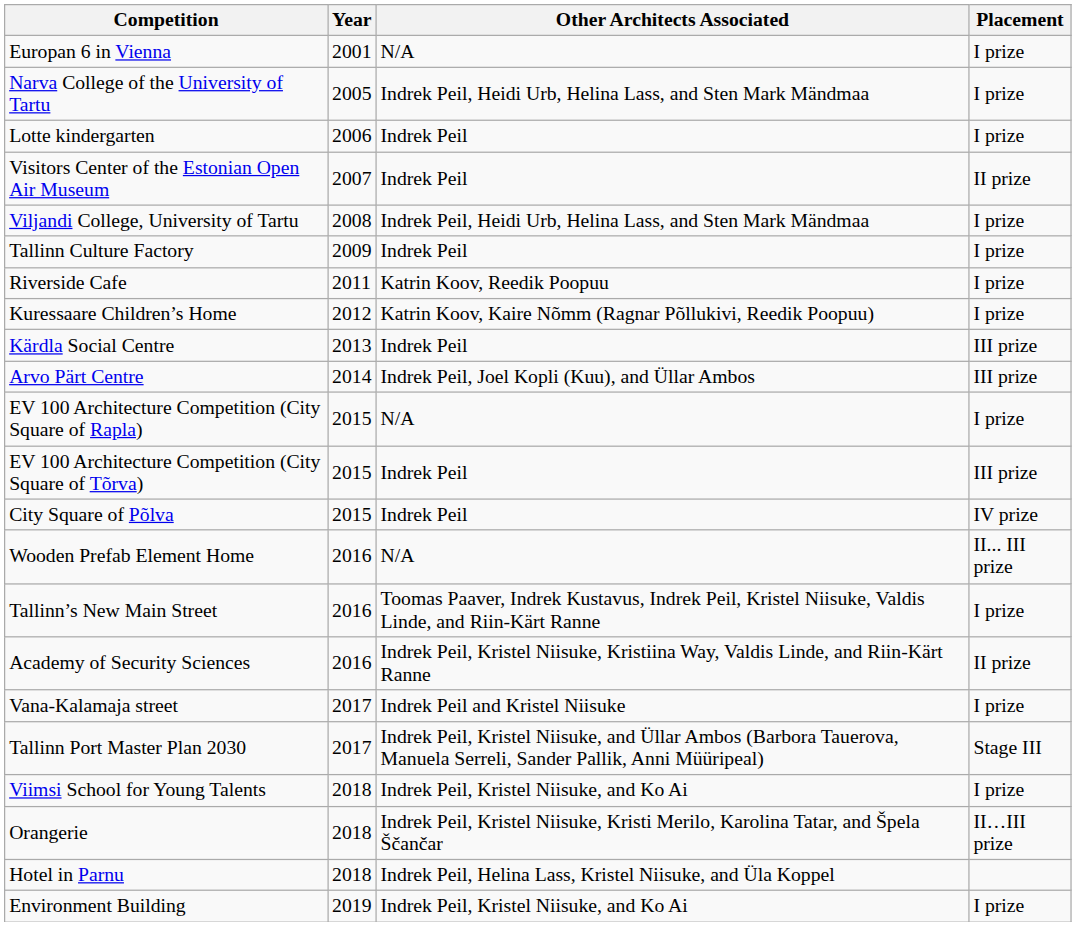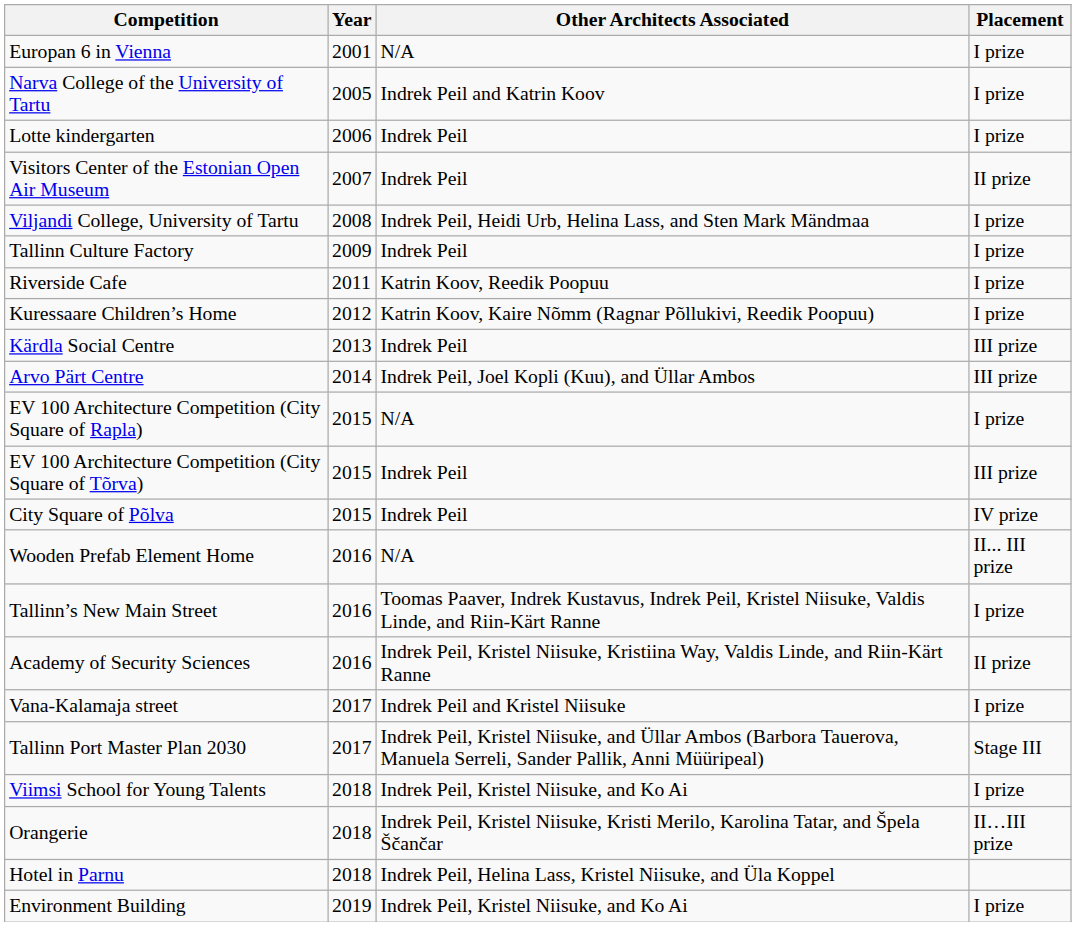 <table class="wikitable">
 <tr>
 <th>Competition</th>
 <th>Year</th>
 <th>Other Architects Associated</th>
 <th>Placement</th>
 </tr>
 <tr>
 <td>Europan 6 in <a href='#'>Vienna</a></td>
 <td>2001</td>
 <td>N/A</td>
 <td>I prize</td>
 </tr>
 <tr>
 <td><a href='#'>Narva</a> College of the <a href='#'>University of Tartu</a></td>
 <td>2005</td>
-<td>Indrek Peil, Heidi Urb, Helina Lass,  and Sten Mark Mändmaa</td>
+<td>Indrek Peil and Katrin Koov</td>
 <td>I prize</td>
 </tr>
 <tr>
 <td>Lotte kindergarten</td>
 <td>2006</td>
 <td>Indrek Peil</td>
 <td>I prize</td>
 </tr>
 <tr>
 <td>Visitors Center of the <a href='#'>Estonian Open Air Museum</a></td>
 <td>2007</td>
 <td>Indrek Peil</td>
 <td>II prize</td>
 </tr>
 <tr>
 <td><a href='#'>Viljandi</a> College, University of Tartu</td>
 <td>2008</td>
 <td>Indrek Peil, Heidi Urb, Helina Lass,  and Sten Mark Mändmaa</td>
 <td>I prize</td>
 </tr>
 <tr>
 <td>Tallinn Culture Factory</td>
 <td>2009</td>
 <td>Indrek Peil</td>
 <td>I prize</td>
 </tr>
 <tr>
 <td>Riverside Cafe</td>
 <td>2011</td>
 <td>Katrin Koov, Reedik Poopuu</td>
 <td>I prize</td>
 </tr>
 <tr>
 <td>Kuressaare Children’s Home</td>
 <td>2012</td>
 <td>Katrin Koov, Kaire Nõmm (Ragnar Põllukivi, Reedik Poopuu)</td>
 <td>I prize</td>
 </tr>
 <tr>
 <td><a href='#'>Kärdla</a> Social Centre</td>
 <td>2013</td>
 <td>Indrek Peil</td>
 <td>III prize</td>
 </tr>
 <tr>
 <td><a href='#'>Arvo Pärt Centre</a></td>
 <td>2014</td>
 <td>Indrek Peil, Joel Kopli (Kuu), and Üllar Ambos</td>
 <td>III prize</td>
 </tr>
 <tr>
 <td>EV 100 Architecture Competition (City Square of <a href='#'>Rapla</a>)</td>
 <td>2015</td>
 <td>N/A</td>
 <td>I prize</td>
 </tr>
 <tr>
 <td>EV 100 Architecture Competition (City Square of <a href='#'>Tõrva</a>)</td>
 <td>2015</td>
 <td>Indrek Peil</td>
 <td>III prize</td>
 </tr>
 <tr>
 <td>City Square of <a href='#'>Põlva</a></td>
 <td>2015</td>
 <td>Indrek Peil</td>
 <td>IV prize</td>
 </tr>
 <tr>
 <td>Wooden Prefab Element Home</td>
 <td>2016</td>
 <td>N/A</td>
 <td>II... III prize</td>
 </tr>
 <tr>
 <td>Tallinn’s New Main Street</td>
 <td>2016</td>
 <td>Toomas Paaver, Indrek Kustavus, Indrek Peil, Kristel Niisuke, Valdis Linde, and  Riin-Kärt Ranne</td>
 <td>I prize</td>
 </tr>
 <tr>
 <td>Academy of Security Sciences</td>
 <td>2016</td>
 <td>Indrek Peil, Kristel Niisuke, Kristiina Way, Valdis Linde, and Riin-Kärt Ranne</td>
 <td>II prize</td>
 </tr>
 <tr>
 <td>Vana-Kalamaja street</td>
 <td>2017</td>
 <td>Indrek Peil and Kristel Niisuke</td>
 <td>I prize</td>
 </tr>
 <tr>
 <td>Tallinn Port Master Plan 2030</td>
 <td>2017</td>
 <td>Indrek Peil, Kristel Niisuke, and Üllar Ambos (Barbora Tauerova, Manuela Serreli, Sander Pallik, Anni Müüripeal)</td>
 <td>Stage III</td>
 </tr>
 <tr>
 <td><a href='#'>Viimsi</a> School for Young Talents</td>
 <td>2018</td>
 <td>Indrek Peil, Kristel Niisuke, and Ko Ai</td>
 <td>I prize</td>
 </tr>
 <tr>
 <td>Orangerie</td>
 <td>2018</td>
 <td>Indrek Peil, Kristel Niisuke, Kristi Merilo, Karolina Tatar, and Špela Ščančar</td>
 <td>II…III prize</td>
 </tr>
 <tr>
 <td>Hotel in <a href='#'>Parnu</a></td>
 <td>2018</td>
 <td>Indrek Peil, Helina Lass, Kristel Niisuke, and Üla Koppel</td>
 <td></td>
 </tr>
 <tr>
 <td>Environment Building</td>
 <td>2019</td>
 <td>Indrek Peil, Kristel Niisuke, and Ko Ai</td>
 <td>I prize</td>
 </tr>
 </table>
